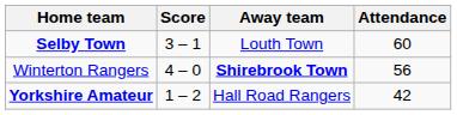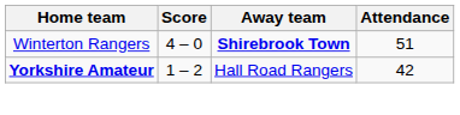 <table class="wikitable" style="text-align: center">
 <tr>
 <th>Home team</th>
 <th>Score</th>
 <th>Away team</th>
 <th>Attendance</th>
 </tr>
 <tr>
-<td><strong><a href='#'>Selby Town</a></strong></td>
-<td>3 – 1</td>
-<td><a href='#'>Louth Town</a></td>
-<td>60</td>
-</tr>
-<tr>
 <td><a href='#'>Winterton Rangers</a></td>
 <td>4 – 0</td>
 <td><strong><a href='#'>Shirebrook Town</a></strong></td>
-<td>56</td>
+<td>51</td>
 </tr>
 <tr>
 <td><strong><a href='#'>Yorkshire Amateur</a></strong></td>
 <td>1 – 2</td>
 <td><a href='#'>Hall Road Rangers</a></td>
 <td>42</td>
 </tr>
 </table>
